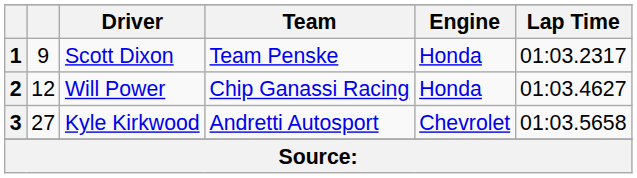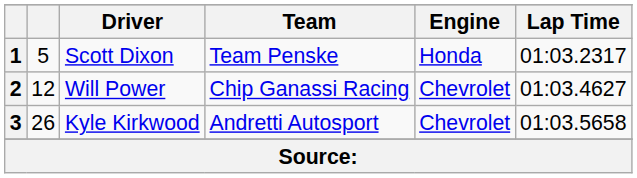 <table class="wikitable" style="font-size:95%;">
 <tr>
 </tr>
 <tr>
 <th></th>
 <th></th>
 <th>Driver</th>
 <th>Team</th>
 <th>Engine</th>
 <th>Lap Time</th>
 </tr>
 <tr>
 <th>1</th>
-<td align="center">9</td>
+<td align="center">5</td>
 <td> <a href='#'>Scott Dixon</a> <strong></strong></td>
 <td><a href='#'>Team Penske</a></td>
 <td><a href='#'>Honda</a></td>
 <td>01:03.2317</td>
 </tr>
 <tr>
 <th>2</th>
 <td align="center">12</td>
 <td> <a href='#'>Will Power</a> <strong></strong></td>
 <td><a href='#'>Chip Ganassi Racing</a></td>
-<td><a href='#'>Honda</a></td>
+<td><a href='#'>Chevrolet</a></td>
 <td>01:03.4627</td>
 </tr>
 <tr>
 <th>3</th>
-<td align="center">27</td>
+<td align="center">26</td>
 <td> <a href='#'>Kyle Kirkwood</a></td>
 <td><a href='#'>Andretti Autosport</a></td>
 <td><a href='#'>Chevrolet</a></td>
 <td>01:03.5658</td>
 </tr>
 <tr>
 </tr>
 <tr class="sortbottom">
 <th colspan="6">Source:</th>
 </tr>
 </table>
